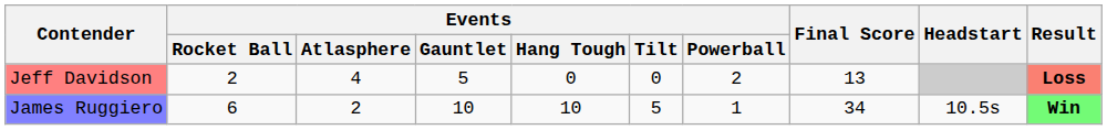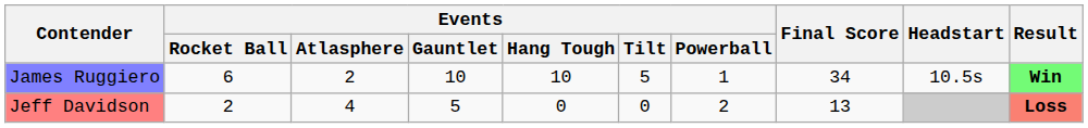 <table class="wikitable" style="text-align:center;">
 <tr>
 <th rowspan=2>Contender</th>
 <th colspan=6>Events</th>
 <th rowspan=2>Final Score</th>
 <th rowspan=2>Headstart</th>
 <th rowspan=2>Result</th>
 </tr>
 <tr>
 <th>Rocket Ball</th>
 <th>Atlasphere</th>
 <th>Gauntlet</th>
 <th>Hang Tough</th>
 <th>Tilt</th>
 <th>Powerball</th>
 </tr>
 <tr>
+<td bgcolor=#8080ff style="text-align:left;">James Ruggiero</td>
+<td>6</td>
+<td>2</td>
+<td>10</td>
+<td>10</td>
+<td>5</td>
+<td>1</td>
+<td>34</td>
+<td>10.5s</td>
+<td style="text-align:center; background:#73fb76;"><strong>Win</strong></td>
+</tr>
+<tr>
 <td bgcolor=#ff8080 style="text-align:left;">Jeff Davidson</td>
 <td>2</td>
 <td>4</td>
 <td>5</td>
 <td>0</td>
 <td>0</td>
 <td>2</td>
 <td>13</td>
 <td style="background:#ccc"></td>
 <td style="text-align:center; background:salmon;"><strong>Loss</strong></td>
 </tr>
-<tr>
-<td bgcolor=#8080ff style="text-align:left;">James Ruggiero</td>
-<td>6</td>
-<td>2</td>
-<td>10</td>
-<td>10</td>
-<td>5</td>
-<td>1</td>
-<td>34</td>
-<td>10.5s</td>
-<td style="text-align:center; background:#73fb76;"><strong>Win</strong></td>
-</tr>
 </table>
